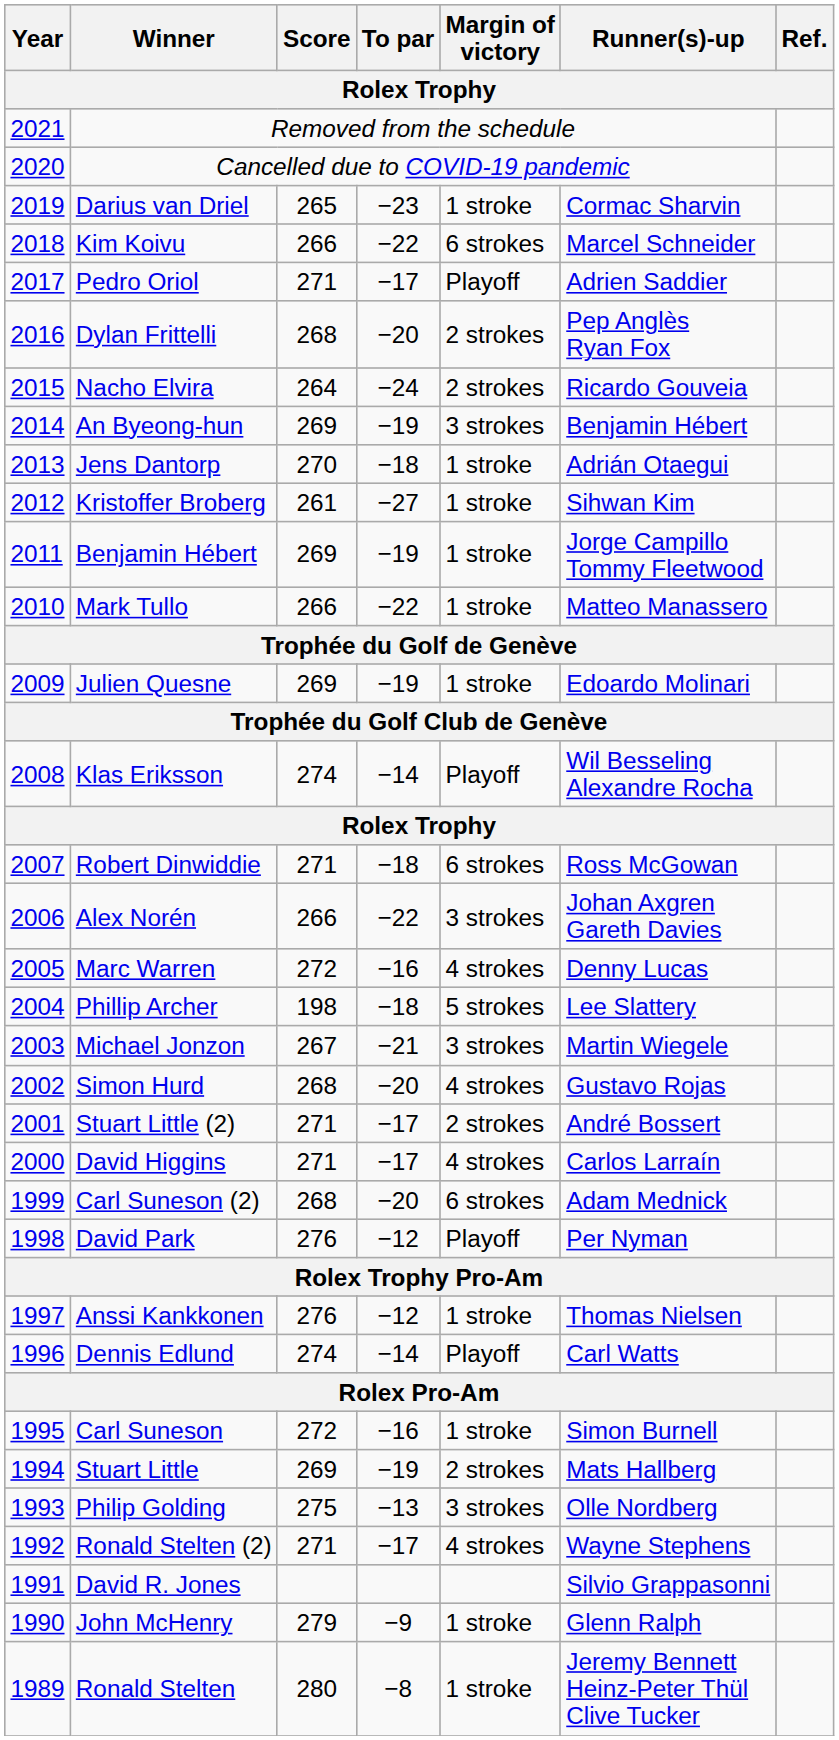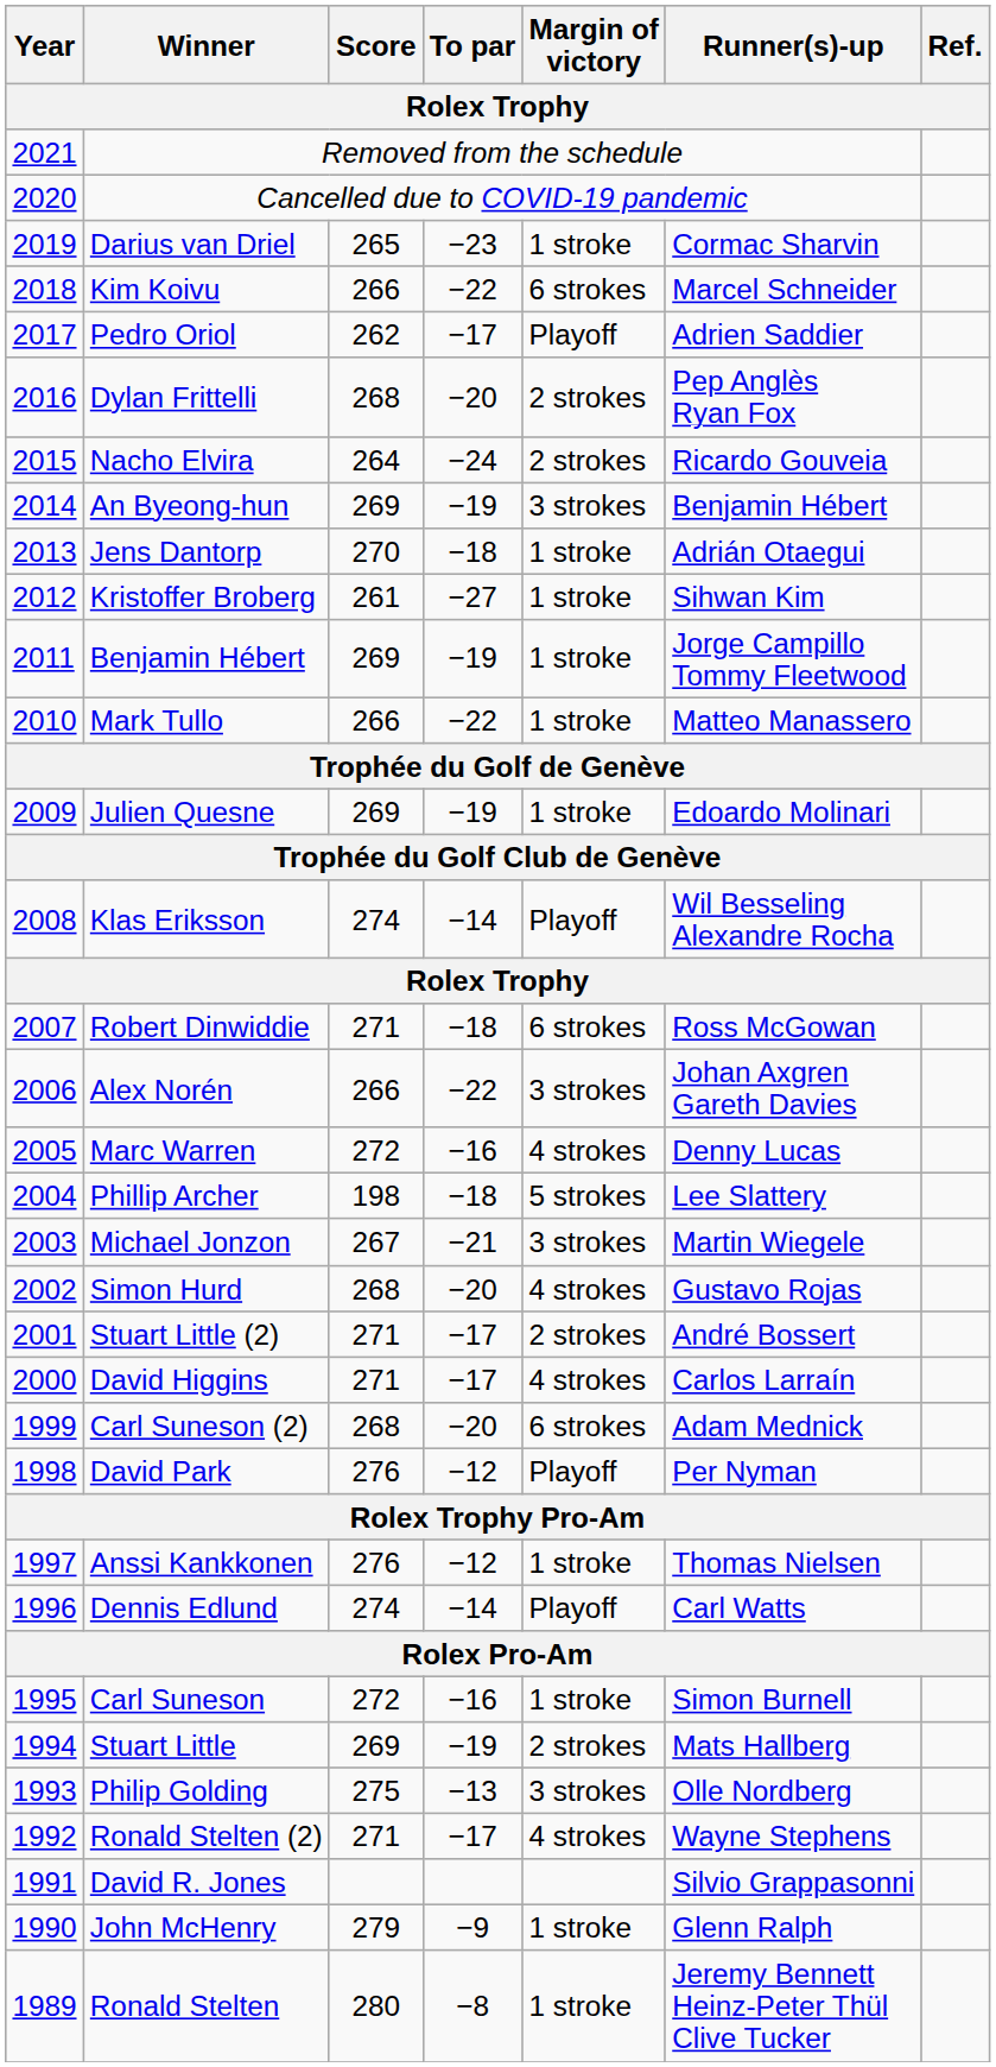 <table class=wikitable style="font-size:95%">
 <tr>
 <th>Year</th>
 <th>Winner</th>
 <th>Score</th>
 <th>To par</th>
 <th>Margin of<br>victory</th>
 <th>Runner(s)-up</th>
 <th>Ref.</th>
 </tr>
 <tr>
 <th colspan=7>Rolex Trophy</th>
 </tr>
 <tr>
 <td><a href='#'>2021</a></td>
 <td colspan=5 align=center><em>Removed from the schedule</em></td>
 <td></td>
 </tr>
 <tr>
 <td><a href='#'>2020</a></td>
 <td colspan=5 align=center><em>Cancelled due to <a href='#'>COVID-19 pandemic</a></em></td>
 <td></td>
 </tr>
 <tr>
 <td><a href='#'>2019</a></td>
 <td> <a href='#'>Darius van Driel</a></td>
 <td align=center>265</td>
 <td align=center>−23</td>
 <td>1 stroke</td>
 <td> <a href='#'>Cormac Sharvin</a></td>
 <td></td>
 </tr>
 <tr>
 <td><a href='#'>2018</a></td>
 <td> <a href='#'>Kim Koivu</a></td>
 <td align=center>266</td>
 <td align=center>−22</td>
 <td>6 strokes</td>
 <td> <a href='#'>Marcel Schneider</a></td>
 <td></td>
 </tr>
 <tr>
 <td><a href='#'>2017</a></td>
 <td> <a href='#'>Pedro Oriol</a></td>
-<td align=center>271</td>
+<td align=center>262</td>
 <td align=center>−17</td>
 <td>Playoff</td>
 <td> <a href='#'>Adrien Saddier</a></td>
 <td></td>
 </tr>
 <tr>
 <td><a href='#'>2016</a></td>
 <td> <a href='#'>Dylan Frittelli</a></td>
 <td align=center>268</td>
 <td align=center>−20</td>
 <td>2 strokes</td>
 <td> <a href='#'>Pep Anglès</a><br> <a href='#'>Ryan Fox</a></td>
 <td></td>
 </tr>
 <tr>
 <td><a href='#'>2015</a></td>
 <td> <a href='#'>Nacho Elvira</a></td>
 <td align=center>264</td>
 <td align=center>−24</td>
 <td>2 strokes</td>
 <td> <a href='#'>Ricardo Gouveia</a></td>
 <td></td>
 </tr>
 <tr>
 <td><a href='#'>2014</a></td>
 <td> <a href='#'>An Byeong-hun</a></td>
 <td align=center>269</td>
 <td align=center>−19</td>
 <td>3 strokes</td>
 <td> <a href='#'>Benjamin Hébert</a></td>
 <td></td>
 </tr>
 <tr>
 <td><a href='#'>2013</a></td>
 <td> <a href='#'>Jens Dantorp</a></td>
 <td align=center>270</td>
 <td align=center>−18</td>
 <td>1 stroke</td>
 <td> <a href='#'>Adrián Otaegui</a></td>
 <td></td>
 </tr>
 <tr>
 <td><a href='#'>2012</a></td>
 <td> <a href='#'>Kristoffer Broberg</a></td>
 <td align=center>261</td>
 <td align=center>−27</td>
 <td>1 stroke</td>
 <td> <a href='#'>Sihwan Kim</a></td>
 <td></td>
 </tr>
 <tr>
 <td><a href='#'>2011</a></td>
 <td> <a href='#'>Benjamin Hébert</a></td>
 <td align=center>269</td>
 <td align=center>−19</td>
 <td>1 stroke</td>
 <td> <a href='#'>Jorge Campillo</a><br> <a href='#'>Tommy Fleetwood</a></td>
 <td></td>
 </tr>
 <tr>
 <td><a href='#'>2010</a></td>
 <td> <a href='#'>Mark Tullo</a></td>
 <td align=center>266</td>
 <td align=center>−22</td>
 <td>1 stroke</td>
 <td> <a href='#'>Matteo Manassero</a></td>
 <td></td>
 </tr>
 <tr>
 <th colspan=7>Trophée du Golf de Genève</th>
 </tr>
 <tr>
 <td><a href='#'>2009</a></td>
 <td> <a href='#'>Julien Quesne</a></td>
 <td align=center>269</td>
 <td align=center>−19</td>
 <td>1 stroke</td>
 <td> <a href='#'>Edoardo Molinari</a></td>
 <td></td>
 </tr>
 <tr>
 <th colspan=7>Trophée du Golf Club de Genève</th>
 </tr>
 <tr>
 <td><a href='#'>2008</a></td>
 <td> <a href='#'>Klas Eriksson</a></td>
 <td align=center>274</td>
 <td align=center>−14</td>
 <td>Playoff</td>
 <td> <a href='#'>Wil Besseling</a><br> <a href='#'>Alexandre Rocha</a></td>
 <td></td>
 </tr>
 <tr>
 <th colspan=7>Rolex Trophy</th>
 </tr>
 <tr>
 <td><a href='#'>2007</a></td>
 <td> <a href='#'>Robert Dinwiddie</a></td>
 <td align=center>271</td>
 <td align=center>−18</td>
 <td>6 strokes</td>
 <td> <a href='#'>Ross McGowan</a></td>
 <td></td>
 </tr>
 <tr>
 <td><a href='#'>2006</a></td>
 <td> <a href='#'>Alex Norén</a></td>
 <td align=center>266</td>
 <td align=center>−22</td>
 <td>3 strokes</td>
 <td> <a href='#'>Johan Axgren</a><br> <a href='#'>Gareth Davies</a></td>
 <td></td>
 </tr>
 <tr>
 <td><a href='#'>2005</a></td>
 <td> <a href='#'>Marc Warren</a></td>
 <td align=center>272</td>
 <td align=center>−16</td>
 <td>4 strokes</td>
 <td> <a href='#'>Denny Lucas</a></td>
 <td></td>
 </tr>
 <tr>
 <td><a href='#'>2004</a></td>
 <td> <a href='#'>Phillip Archer</a></td>
 <td align=center>198</td>
 <td align=center>−18</td>
 <td>5 strokes</td>
 <td> <a href='#'>Lee Slattery</a></td>
 <td></td>
 </tr>
 <tr>
 <td><a href='#'>2003</a></td>
 <td> <a href='#'>Michael Jonzon</a></td>
 <td align=center>267</td>
 <td align=center>−21</td>
 <td>3 strokes</td>
 <td> <a href='#'>Martin Wiegele</a></td>
 <td></td>
 </tr>
 <tr>
 <td><a href='#'>2002</a></td>
 <td> <a href='#'>Simon Hurd</a></td>
 <td align=center>268</td>
 <td align=center>−20</td>
 <td>4 strokes</td>
 <td> <a href='#'>Gustavo Rojas</a></td>
 <td></td>
 </tr>
 <tr>
 <td><a href='#'>2001</a></td>
 <td> <a href='#'>Stuart Little</a> (2)</td>
 <td align=center>271</td>
 <td align=center>−17</td>
 <td>2 strokes</td>
 <td> <a href='#'>André Bossert</a></td>
 <td></td>
 </tr>
 <tr>
 <td><a href='#'>2000</a></td>
 <td> <a href='#'>David Higgins</a></td>
 <td align=center>271</td>
 <td align=center>−17</td>
 <td>4 strokes</td>
 <td> <a href='#'>Carlos Larraín</a></td>
 <td></td>
 </tr>
 <tr>
 <td><a href='#'>1999</a></td>
 <td> <a href='#'>Carl Suneson</a> (2)</td>
 <td align=center>268</td>
 <td align=center>−20</td>
 <td>6 strokes</td>
 <td> <a href='#'>Adam Mednick</a></td>
 <td></td>
 </tr>
 <tr>
 <td><a href='#'>1998</a></td>
 <td> <a href='#'>David Park</a></td>
 <td align=center>276</td>
 <td align=center>−12</td>
 <td>Playoff</td>
 <td> <a href='#'>Per Nyman</a></td>
 <td></td>
 </tr>
 <tr>
 <th colspan=7>Rolex Trophy Pro-Am</th>
 </tr>
 <tr>
 <td><a href='#'>1997</a></td>
 <td> <a href='#'>Anssi Kankkonen</a></td>
 <td align=center>276</td>
 <td align=center>−12</td>
 <td>1 stroke</td>
 <td> <a href='#'>Thomas Nielsen</a></td>
 <td></td>
 </tr>
 <tr>
 <td><a href='#'>1996</a></td>
 <td> <a href='#'>Dennis Edlund</a></td>
 <td align=center>274</td>
 <td align=center>−14</td>
 <td>Playoff</td>
 <td> <a href='#'>Carl Watts</a></td>
 <td></td>
 </tr>
 <tr>
 <th colspan=7>Rolex Pro-Am</th>
 </tr>
 <tr>
 <td><a href='#'>1995</a></td>
 <td> <a href='#'>Carl Suneson</a></td>
 <td align=center>272</td>
 <td align=center>−16</td>
 <td>1 stroke</td>
 <td> <a href='#'>Simon Burnell</a></td>
 <td></td>
 </tr>
 <tr>
 <td><a href='#'>1994</a></td>
 <td> <a href='#'>Stuart Little</a></td>
 <td align=center>269</td>
 <td align=center>−19</td>
 <td>2 strokes</td>
 <td> <a href='#'>Mats Hallberg</a></td>
 <td></td>
 </tr>
 <tr>
 <td><a href='#'>1993</a></td>
 <td> <a href='#'>Philip Golding</a></td>
 <td align=center>275</td>
 <td align=center>−13</td>
 <td>3 strokes</td>
 <td> <a href='#'>Olle Nordberg</a></td>
 <td></td>
 </tr>
 <tr>
 <td><a href='#'>1992</a></td>
 <td> <a href='#'>Ronald Stelten</a> (2)</td>
 <td align=center>271</td>
 <td align=center>−17</td>
 <td>4 strokes</td>
 <td> <a href='#'>Wayne Stephens</a></td>
 <td></td>
 </tr>
 <tr>
 <td><a href='#'>1991</a></td>
 <td> <a href='#'>David R. Jones</a></td>
 <td align=center></td>
 <td align=center></td>
 <td></td>
 <td> <a href='#'>Silvio Grappasonni</a></td>
 <td></td>
 </tr>
 <tr>
 <td><a href='#'>1990</a></td>
 <td> <a href='#'>John McHenry</a></td>
 <td align=center>279</td>
 <td align=center>−9</td>
 <td>1 stroke</td>
 <td> <a href='#'>Glenn Ralph</a></td>
 <td></td>
 </tr>
 <tr>
 <td><a href='#'>1989</a></td>
 <td> <a href='#'>Ronald Stelten</a></td>
 <td align=center>280</td>
 <td align=center>−8</td>
 <td>1 stroke</td>
 <td> <a href='#'>Jeremy Bennett</a><br> <a href='#'>Heinz-Peter Thül</a><br> <a href='#'>Clive Tucker</a></td>
 <td></td>
 </tr>
 </table>
